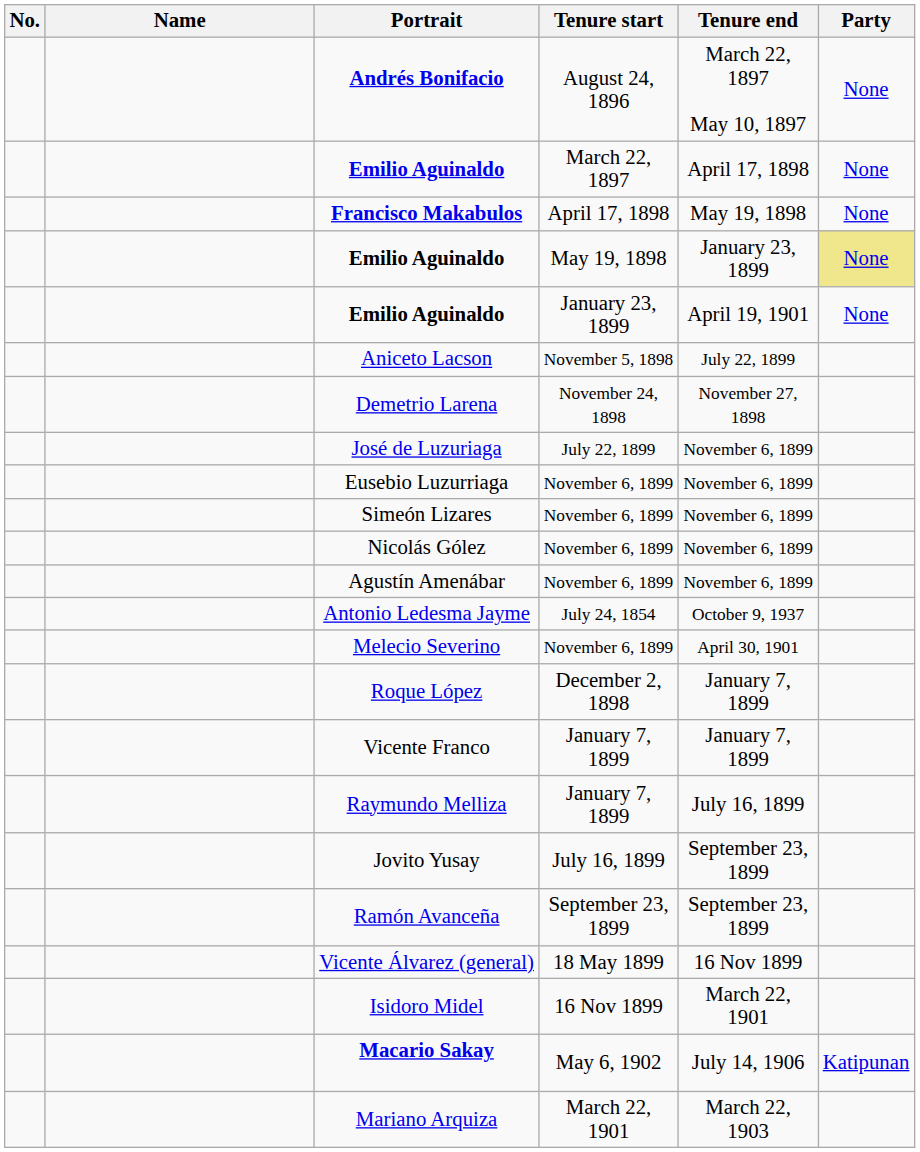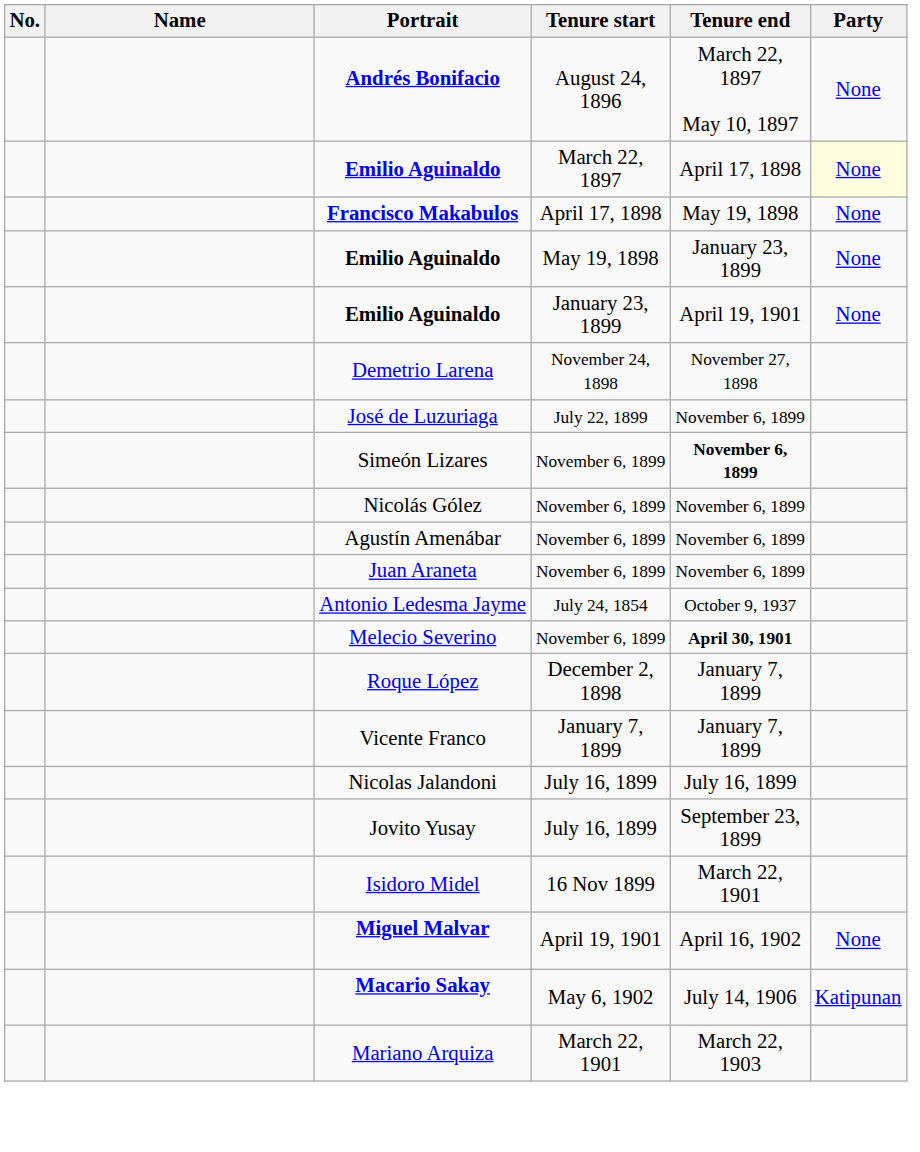 <table class="wikitable" style="text-align:center" |>
 <tr>
 <th>No.</th>
 <th width="200px">Name</th>
 <th>Portrait</th>
 <th width="100px">Tenure start</th>
 <th width="100px">Tenure end</th>
 <th><strong>Party</strong></th>
 </tr>
 <tr>
 <td></td>
 <td></td>
 <td><strong><a href='#'>Andrés Bonifacio</a></strong><br><br></td>
 <td>August 24, 1896</td>
 <td>March 22, 1897<br><br>May 10, 1897</td>
 <td><a href='#'>None</a></td>
 </tr>
 <tr>
 <td></td>
 <td></td>
 <td><strong><a href='#'>Emilio Aguinaldo</a></strong><br></td>
 <td>March 22, 1897</td>
 <td>April 17, 1898</td>
-<td><a href='#'>None</a></td>
+<td style="background: lightyellow;"><a href='#'>None</a></td>
 </tr>
 <tr>
 <td></td>
 <td></td>
 <td><strong><a href='#'>Francisco Makabulos</a></strong><br></td>
 <td>April 17, 1898</td>
 <td>May 19, 1898</td>
 <td><a href='#'>None</a></td>
 </tr>
 <tr>
 <td></td>
 <td></td>
 <td><strong>Emilio Aguinaldo</strong><br></td>
 <td>May 19, 1898</td>
 <td>January 23, 1899</td>
-<td style="background: khaki;"><a href='#'>None</a></td>
+<td><a href='#'>None</a></td>
 </tr>
 <tr>
 <td></td>
 <td></td>
 <td><strong>Emilio Aguinaldo</strong><br></td>
 <td>January 23, 1899</td>
 <td>April 19, 1901</td>
 <td><a href='#'>None</a></td>
-</tr>
-<tr>
-<td></td>
-<td></td>
-<td><a href='#'>Aniceto Lacson</a></td>
-<td><small>November 5, 1898</small></td>
-<td><small>July 22, 1899</small></td>
-<td></td>
 </tr>
 <tr>
 <td></td>
 <td></td>
 <td><a href='#'>Demetrio Larena</a></td>
 <td><small>November 24, 1898</small></td>
 <td><small>November 27, 1898</small></td>
 <td></td>
 </tr>
 <tr>
 <td></td>
 <td></td>
 <td><a href='#'>José de Luzuriaga</a></td>
 <td><small>July 22, 1899</small></td>
 <td><small>November 6, 1899</small></td>
 <td></td>
 </tr>
 <tr>
 <td></td>
 <td></td>
-<td>Eusebio Luzurriaga</td>
-<td><small>November 6, 1899</small></td>
-<td><small>November 6, 1899</small></td>
-<td></td>
-</tr>
-<tr>
-<td></td>
-<td></td>
 <td>Simeón Lizares</td>
 <td><small>November 6, 1899</small></td>
-<td><small>November 6, 1899</small></td>
+<td><strong><small>November 6, 1899</small></strong></td>
 <td></td>
 </tr>
 <tr>
 <td></td>
 <td></td>
 <td>Nicolás Gólez</td>
 <td><small>November 6, 1899</small></td>
 <td><small>November 6, 1899</small></td>
 <td></td>
 </tr>
 <tr>
 <td></td>
 <td></td>
 <td>Agustín Amenábar</td>
 <td><small>November 6, 1899</small></td>
 <td><small>November 6, 1899</small></td>
 <td></td>
 </tr>
 <tr>
 <td></td>
 <td></td>
+<td><a href='#'>Juan Araneta</a></td>
+<td><small>November 6, 1899</small></td>
+<td><small>November 6, 1899</small></td>
+<td></td>
+</tr>
+<tr>
+<td></td>
+<td></td>
 <td><a href='#'>Antonio Ledesma Jayme</a></td>
 <td><small>July 24, 1854</small></td>
 <td><small>October 9, 1937</small></td>
 <td></td>
 </tr>
 <tr>
 <td></td>
 <td></td>
 <td><a href='#'>Melecio Severino</a></td>
 <td><small>November 6, 1899</small></td>
-<td><small>April 30, 1901</small></td>
+<td><strong><small>April 30, 1901</small></strong></td>
 <td></td>
 </tr>
 <tr>
 <td></td>
 <td></td>
 <td><a href='#'>Roque López</a></td>
 <td>December 2, 1898</td>
 <td>January 7, 1899</td>
 <td></td>
 </tr>
 <tr>
 <td></td>
 <td></td>
 <td>Vicente Franco</td>
 <td>January 7, 1899</td>
 <td>January 7, 1899</td>
 <td></td>
 </tr>
 <tr>
 <td></td>
 <td></td>
-<td><a href='#'>Raymundo Melliza</a></td>
-<td>January 7, 1899</td>
+<td>Nicolas Jalandoni</td>
+<td>July 16, 1899</td>
 <td>July 16, 1899</td>
 <td></td>
 </tr>
 <tr>
 <td></td>
 <td></td>
 <td>Jovito Yusay</td>
 <td>July 16, 1899</td>
 <td>September 23, 1899</td>
 <td></td>
 </tr>
 <tr>
 <td></td>
 <td></td>
-<td><a href='#'>Ramón Avanceña</a></td>
-<td>September 23, 1899</td>
-<td>September 23, 1899</td>
+<td><a href='#'>Isidoro Midel</a></td>
+<td>16 Nov 1899</td>
+<td>March 22, 1901</td>
 <td></td>
 </tr>
 <tr>
 <td></td>
 <td></td>
-<td><a href='#'>Vicente Álvarez (general)</a></td>
-<td>18 May 1899</td>
-<td>16 Nov 1899</td>
-<td></td>
-</tr>
-<tr>
-<td></td>
-<td></td>
-<td><a href='#'>Isidoro Midel</a></td>
-<td>16 Nov 1899</td>
-<td>March 22, 1901</td>
-<td></td>
+<td><strong><a href='#'>Miguel Malvar</a></strong><br><br></td>
+<td>April 19, 1901</td>
+<td>April 16, 1902</td>
+<td><a href='#'>None</a></td>
 </tr>
 <tr>
 <td></td>
 <td></td>
 <td><strong><a href='#'>Macario Sakay</a></strong><br><br></td>
 <td>May 6, 1902</td>
 <td>July 14, 1906</td>
 <td><a href='#'>Katipunan</a> <br></td>
 </tr>
 <tr>
 <td></td>
 <td></td>
 <td><a href='#'>Mariano Arquiza</a></td>
 <td>March 22, 1901</td>
 <td>March 22, 1903</td>
 <td></td>
 </tr>
 </table>
